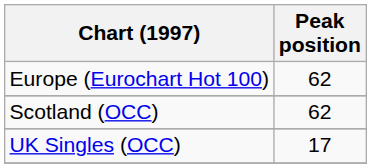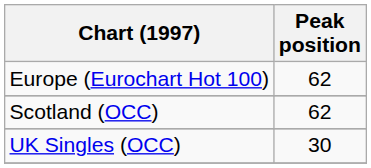 <table class="wikitable sortable">
 <tr>
 <th>Chart (1997)</th>
 <th>Peak<br>position</th>
 </tr>
 <tr>
 <td>Europe (<a href='#'>Eurochart Hot 100</a>)</td>
 <td align="center">62</td>
 </tr>
 <tr>
 </tr>
 <tr>
 <td>Scotland (<a href='#'>OCC</a>)</td>
 <td align="center">62</td>
 </tr>
 <tr>
 </tr>
 <tr>
 <td><a href='#'>UK Singles</a> (<a href='#'>OCC</a>)</td>
-<td align="center">17</td>
+<td align="center">30</td>
 </tr>
 <tr>
 </tr>
 </table>
